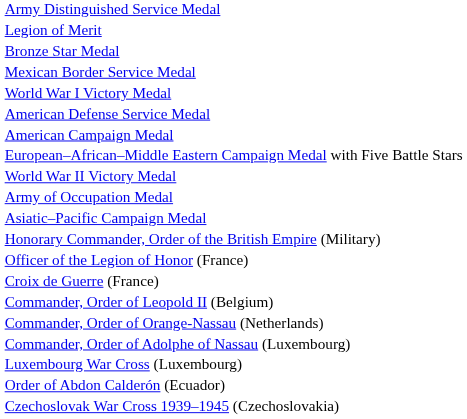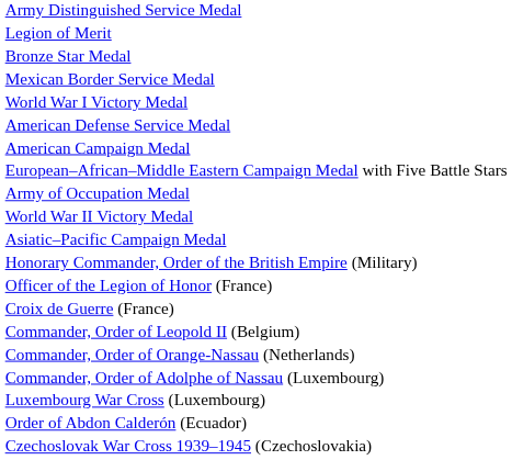 <table>
 <tr>
 <td></td>
 <td><a href='#'>Army Distinguished Service Medal</a></td>
 </tr>
 <tr>
 <td></td>
 <td><a href='#'>Legion of Merit</a></td>
 </tr>
 <tr>
 <td></td>
 <td><a href='#'>Bronze Star Medal</a></td>
 </tr>
 <tr>
 <td></td>
 <td><a href='#'>Mexican Border Service Medal</a></td>
 </tr>
 <tr>
 <td></td>
 <td><a href='#'>World War I Victory Medal</a></td>
 </tr>
 <tr>
 <td></td>
 <td><a href='#'>American Defense Service Medal</a></td>
 </tr>
 <tr>
 <td></td>
 <td><a href='#'>American Campaign Medal</a></td>
 </tr>
 <tr>
 <td></td>
 <td><a href='#'>European–African–Middle Eastern Campaign Medal</a> with Five Battle Stars</td>
 </tr>
 <tr>
 <td></td>
-<td><a href='#'>World War II Victory Medal</a></td>
+<td><a href='#'>Army of Occupation Medal</a></td>
 </tr>
 <tr>
 <td></td>
-<td><a href='#'>Army of Occupation Medal</a></td>
+<td><a href='#'>World War II Victory Medal</a></td>
 </tr>
 <tr>
 <td></td>
 <td><a href='#'>Asiatic–Pacific Campaign Medal</a></td>
 </tr>
 <tr>
 <td></td>
 <td><a href='#'>Honorary Commander, Order of the British Empire</a> (Military)</td>
 </tr>
 <tr>
 <td></td>
 <td><a href='#'>Officer of the Legion of Honor</a> (France)</td>
 </tr>
 <tr>
 <td></td>
 <td><a href='#'>Croix de Guerre</a> (France)</td>
 </tr>
 <tr>
 <td></td>
 <td><a href='#'>Commander, Order of Leopold II</a> (Belgium)</td>
 </tr>
 <tr>
 <td></td>
 <td><a href='#'>Commander, Order of Orange-Nassau</a> (Netherlands)</td>
 </tr>
 <tr>
 <td></td>
 <td><a href='#'>Commander, Order of Adolphe of Nassau</a> (Luxembourg)</td>
 </tr>
 <tr>
 <td></td>
 <td><a href='#'>Luxembourg War Cross</a> (Luxembourg)</td>
 </tr>
 <tr>
 <td></td>
 <td><a href='#'>Order of Abdon Calderón</a> (Ecuador)</td>
 </tr>
 <tr>
 <td></td>
 <td><a href='#'>Czechoslovak War Cross 1939–1945</a> (Czechoslovakia)</td>
 </tr>
 </table>
